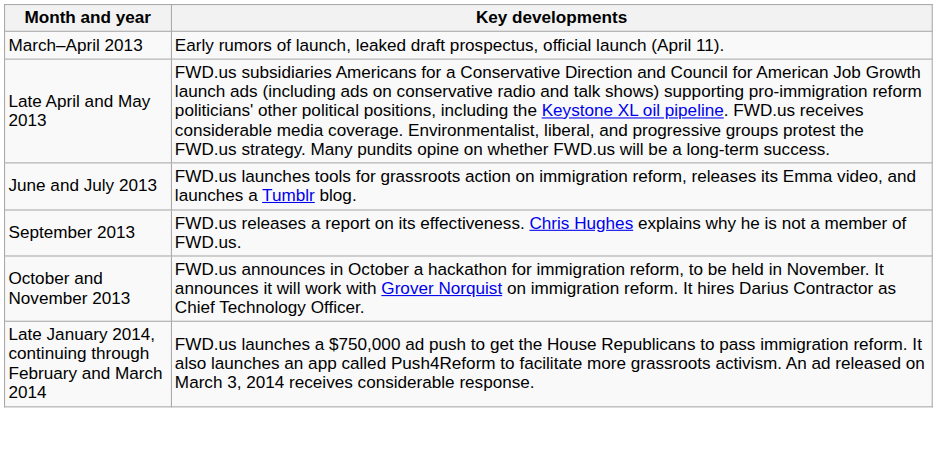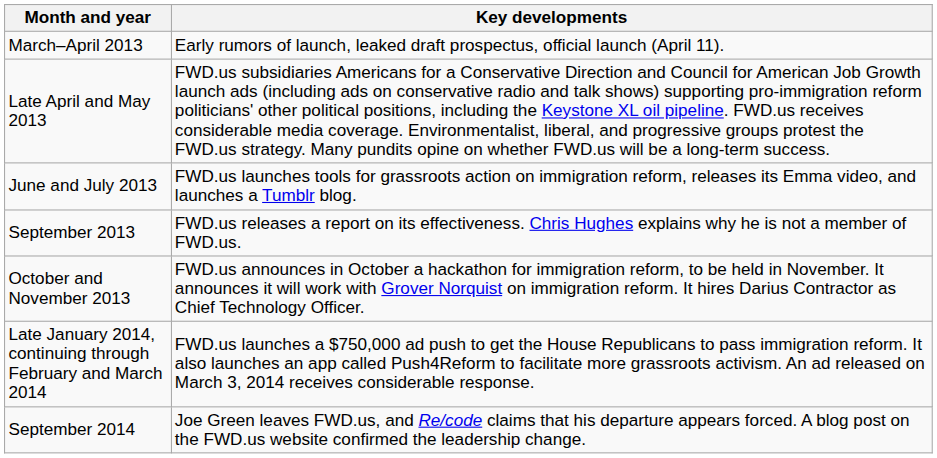 <table class="wikitable sortable">
 <tr>
 <th>Month and year</th>
 <th>Key developments</th>
 </tr>
 <tr>
 <td>March–April 2013</td>
 <td>Early rumors of launch, leaked draft prospectus, official launch (April 11).</td>
 </tr>
 <tr>
 <td>Late April and May 2013</td>
 <td>FWD.us subsidiaries Americans for a Conservative Direction and Council for American Job Growth launch ads (including ads on conservative radio and talk shows) supporting pro-immigration reform politicians' other political positions, including the <a href='#'>Keystone XL oil pipeline</a>. FWD.us receives considerable media coverage. Environmentalist, liberal, and progressive groups protest the FWD.us strategy. Many pundits opine on whether FWD.us will be a long-term success.</td>
 </tr>
 <tr>
 <td>June and July 2013</td>
 <td>FWD.us launches tools for grassroots action on immigration reform, releases its Emma video, and launches a <a href='#'>Tumblr</a> blog.</td>
 </tr>
 <tr>
 <td>September 2013</td>
 <td>FWD.us releases a report on its effectiveness. <a href='#'>Chris Hughes</a> explains why he is not a member of FWD.us.</td>
 </tr>
 <tr>
 <td>October and November 2013</td>
 <td>FWD.us announces in October a hackathon for immigration reform, to be held in November. It announces it will work with <a href='#'>Grover Norquist</a> on immigration reform. It hires Darius Contractor as Chief Technology Officer.</td>
 </tr>
 <tr>
 <td>Late January 2014, continuing through February and March 2014</td>
 <td>FWD.us launches a $750,000 ad push to get the House Republicans to pass immigration reform. It also launches an app called Push4Reform to facilitate more grassroots activism. An ad released on March 3, 2014 receives considerable response.</td>
 </tr>
+<tr>
+<td>September 2014</td>
+<td>Joe Green leaves FWD.us, and <em><a href='#'>Re/code</a></em> claims that his departure appears forced. A blog post on the FWD.us website confirmed the leadership change.</td>
+</tr>
 </table>
